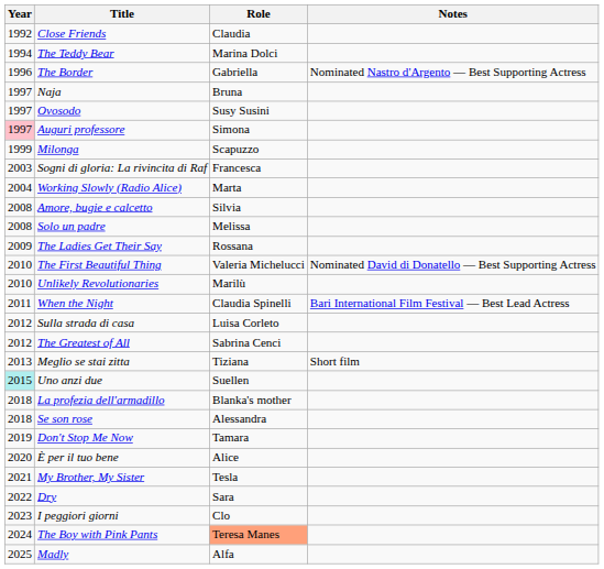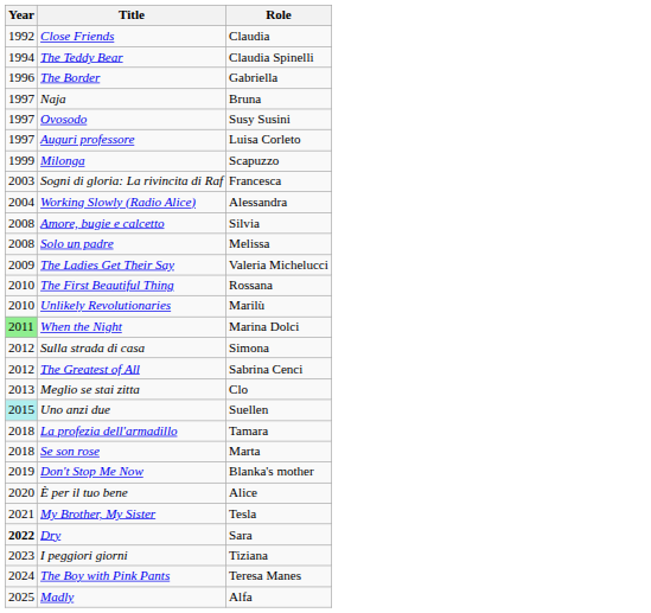 <table class="wikitable">
 <tr>
 <th>Year</th>
 <th>Title</th>
 <th>Role</th>
-<th>Notes</th>
 </tr>
 <tr>
 <td>1992</td>
 <td><em><a href='#'>Close Friends</a></em></td>
 <td>Claudia</td>
-<td></td>
 </tr>
 <tr>
 <td>1994</td>
 <td><em><a href='#'>The Teddy Bear</a></em></td>
-<td>Marina Dolci</td>
-<td></td>
+<td>Claudia Spinelli</td>
 </tr>
 <tr>
 <td>1996</td>
 <td><em><a href='#'>The Border</a></em></td>
 <td>Gabriella</td>
-<td>Nominated <a href='#'>Nastro d'Argento</a> — Best Supporting Actress</td>
 </tr>
 <tr>
 <td>1997</td>
 <td><em>Naja</em></td>
 <td>Bruna</td>
-<td></td>
 </tr>
 <tr>
 <td>1997</td>
 <td><em><a href='#'>Ovosodo</a></em></td>
 <td>Susy Susini</td>
-<td></td>
 </tr>
 <tr>
-<td style="background: pink;">1997</td>
+<td>1997</td>
 <td><em><a href='#'>Auguri professore</a></em></td>
-<td>Simona</td>
-<td></td>
+<td>Luisa Corleto</td>
 </tr>
 <tr>
 <td>1999</td>
 <td><em><a href='#'>Milonga</a></em></td>
 <td>Scapuzzo</td>
-<td></td>
 </tr>
 <tr>
 <td>2003</td>
 <td><em>Sogni di gloria: La rivincita di Raf</em></td>
 <td>Francesca</td>
-<td></td>
 </tr>
 <tr>
 <td>2004</td>
 <td><em><a href='#'>Working Slowly (Radio Alice)</a></em></td>
-<td>Marta</td>
-<td></td>
+<td>Alessandra</td>
 </tr>
 <tr>
 <td>2008</td>
 <td><em><a href='#'>Amore, bugie e calcetto</a></em></td>
 <td>Silvia</td>
-<td></td>
 </tr>
 <tr>
 <td>2008</td>
 <td><em><a href='#'>Solo un padre</a></em></td>
 <td>Melissa</td>
-<td></td>
 </tr>
 <tr>
 <td>2009</td>
 <td><em><a href='#'>The Ladies Get Their Say</a></em></td>
-<td>Rossana</td>
-<td></td>
+<td>Valeria Michelucci</td>
 </tr>
 <tr>
 <td>2010</td>
 <td><em><a href='#'>The First Beautiful Thing</a></em></td>
-<td>Valeria Michelucci</td>
-<td>Nominated <a href='#'>David di Donatello</a> — Best Supporting Actress</td>
+<td>Rossana</td>
 </tr>
 <tr>
 <td>2010</td>
 <td><em><a href='#'>Unlikely Revolutionaries</a></em></td>
 <td>Marilù</td>
-<td></td>
 </tr>
 <tr>
-<td>2011</td>
+<td style="background: lightgreen;">2011</td>
 <td><em><a href='#'>When the Night</a></em></td>
-<td>Claudia Spinelli</td>
-<td><a href='#'>Bari International Film Festival</a> — Best Lead Actress</td>
+<td>Marina Dolci</td>
 </tr>
 <tr>
 <td>2012</td>
 <td><em>Sulla strada di casa</em></td>
-<td>Luisa Corleto</td>
-<td></td>
+<td>Simona</td>
 </tr>
 <tr>
 <td>2012</td>
 <td><em><a href='#'>The Greatest of All</a></em></td>
 <td>Sabrina Cenci</td>
-<td></td>
 </tr>
 <tr>
 <td>2013</td>
 <td><em>Meglio se stai zitta</em></td>
-<td>Tiziana</td>
-<td>Short film</td>
+<td>Clo</td>
 </tr>
 <tr>
 <td style="background: paleturquoise;">2015</td>
 <td><em>Uno anzi due</em></td>
 <td>Suellen</td>
-<td></td>
 </tr>
 <tr>
 <td>2018</td>
 <td><em><a href='#'>La profezia dell'armadillo</a></em></td>
-<td>Blanka's mother</td>
-<td></td>
+<td>Tamara</td>
 </tr>
 <tr>
 <td>2018</td>
 <td><em><a href='#'>Se son rose</a></em></td>
-<td>Alessandra</td>
-<td></td>
+<td>Marta</td>
 </tr>
 <tr>
 <td>2019</td>
 <td><em><a href='#'>Don't Stop Me Now</a></em></td>
-<td>Tamara</td>
-<td></td>
+<td>Blanka's mother</td>
 </tr>
 <tr>
 <td>2020</td>
 <td><em>È per il tuo bene</em></td>
 <td>Alice</td>
-<td></td>
 </tr>
 <tr>
 <td>2021</td>
 <td><em><a href='#'>My Brother, My Sister</a></em></td>
 <td>Tesla</td>
-<td></td>
 </tr>
 <tr>
-<td>2022</td>
+<td><strong>2022</strong></td>
 <td><em><a href='#'>Dry</a></em></td>
 <td>Sara</td>
-<td></td>
 </tr>
 <tr>
 <td>2023</td>
 <td><em>I peggiori giorni</em></td>
-<td>Clo</td>
-<td></td>
+<td>Tiziana</td>
 </tr>
 <tr>
 <td>2024</td>
 <td><em><a href='#'>The Boy with Pink Pants</a></em></td>
-<td style="background: lightsalmon;">Teresa Manes</td>
-<td></td>
+<td>Teresa Manes</td>
 </tr>
 <tr>
 <td>2025</td>
 <td><em><a href='#'>Madly</a></em></td>
 <td>Alfa</td>
-<td></td>
 </tr>
 </table>
